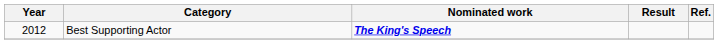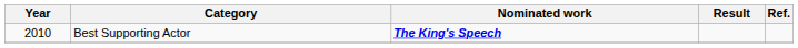 <table class=wikitable>
 <tr>
 <th scope="col" style="width:5em;">Year</th>
 <th scope="col" style="width:26em;">Category</th>
 <th scope="col" style="width:25em;">Nominated work</th>
 <th scope="col" style="width:5em;">Result</th>
 <th>Ref.</th>
 </tr>
 <tr>
-<td style="text-align:center;">2012</td>
+<td style="text-align:center;">2010</td>
 <td>Best Supporting Actor</td>
 <td><strong><em><a href='#'>The King's Speech</a></em></strong></td>
 <td></td>
 <td></td>
 </tr>
 <tr>
 </tr>
 </table>
